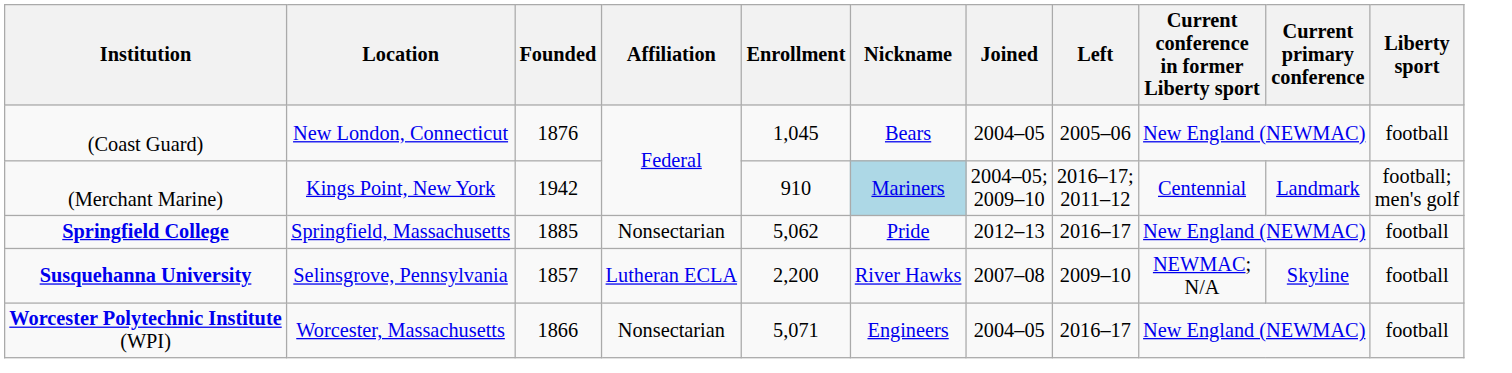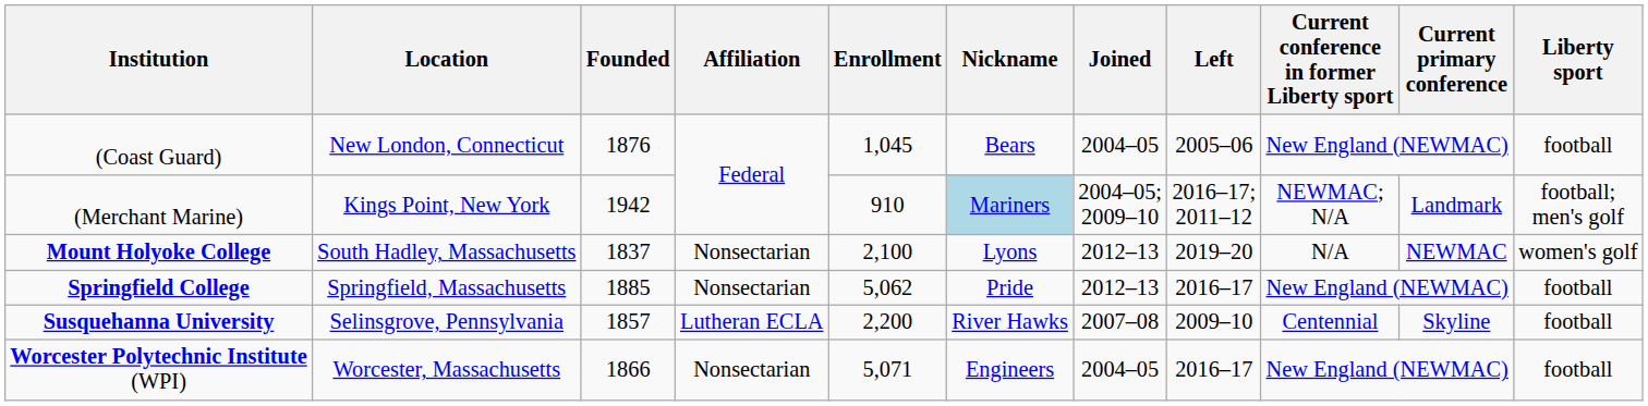 <table class="wikitable sortable" style="text-align:center;">
 <tr>
 <th>Institution</th>
 <th>Location</th>
 <th>Founded</th>
 <th>Affiliation</th>
 <th>Enrollment</th>
 <th>Nickname</th>
 <th>Joined</th>
 <th>Left</th>
 <th>Current<br>conference<br>in former<br>Liberty sport</th>
 <th>Current<br>primary<br>conference</th>
 <th>Liberty<br>sport</th>
 </tr>
 <tr>
 <td><br>(Coast Guard)</td>
 <td><a href='#'>New London, Connecticut</a></td>
 <td>1876</td>
 <td rowspan="2"><a href='#'>Federal</a></td>
 <td>1,045</td>
 <td><a href='#'>Bears</a></td>
 <td>2004–05</td>
 <td>2005–06</td>
 <td colspan="2"><a href='#'>New England (NEWMAC)</a></td>
 <td>football</td>
 </tr>
 <tr>
 <td><br>(Merchant Marine)</td>
 <td><a href='#'>Kings Point, New York</a></td>
 <td>1942</td>
 <td>910</td>
 <td style="background: lightblue;"><a href='#'>Mariners</a></td>
 <td>2004–05;<br>2009–10</td>
 <td>2016–17;<br>2011–12</td>
-<td><a href='#'>Centennial</a></td>
+<td><a href='#'>NEWMAC</a>;<br>N/A</td>
 <td><a href='#'>Landmark</a></td>
 <td>football;<br>men's golf</td>
+</tr>
+<tr>
+<td><strong><a href='#'>Mount Holyoke College</a></strong></td>
+<td><a href='#'>South Hadley, Massachusetts</a></td>
+<td>1837</td>
+<td>Nonsectarian</td>
+<td>2,100</td>
+<td><a href='#'>Lyons</a></td>
+<td>2012–13</td>
+<td>2019–20</td>
+<td>N/A</td>
+<td><a href='#'>NEWMAC</a></td>
+<td>women's golf</td>
 </tr>
 <tr>
 <td><strong><a href='#'>Springfield College</a></strong></td>
 <td><a href='#'>Springfield, Massachusetts</a></td>
 <td>1885</td>
 <td>Nonsectarian</td>
 <td>5,062</td>
 <td><a href='#'>Pride</a></td>
 <td>2012–13</td>
 <td>2016–17</td>
 <td colspan="2"><a href='#'>New England (NEWMAC)</a></td>
 <td>football</td>
 </tr>
 <tr>
 <td><strong><a href='#'>Susquehanna University</a></strong></td>
 <td><a href='#'>Selinsgrove, Pennsylvania</a></td>
 <td>1857</td>
 <td><a href='#'>Lutheran ECLA</a></td>
 <td>2,200</td>
 <td><a href='#'>River Hawks</a></td>
 <td>2007–08</td>
 <td>2009–10</td>
-<td><a href='#'>NEWMAC</a>;<br>N/A</td>
+<td><a href='#'>Centennial</a></td>
 <td><a href='#'>Skyline</a></td>
 <td>football</td>
 </tr>
 <tr>
 <td><strong><a href='#'>Worcester Polytechnic Institute</a></strong><br>(WPI)</td>
 <td><a href='#'>Worcester, Massachusetts</a></td>
 <td>1866</td>
 <td>Nonsectarian</td>
 <td>5,071</td>
 <td><a href='#'>Engineers</a></td>
 <td>2004–05</td>
 <td>2016–17</td>
 <td colspan="2"><a href='#'>New England (NEWMAC)</a></td>
 <td>football</td>
 </tr>
 </table>
